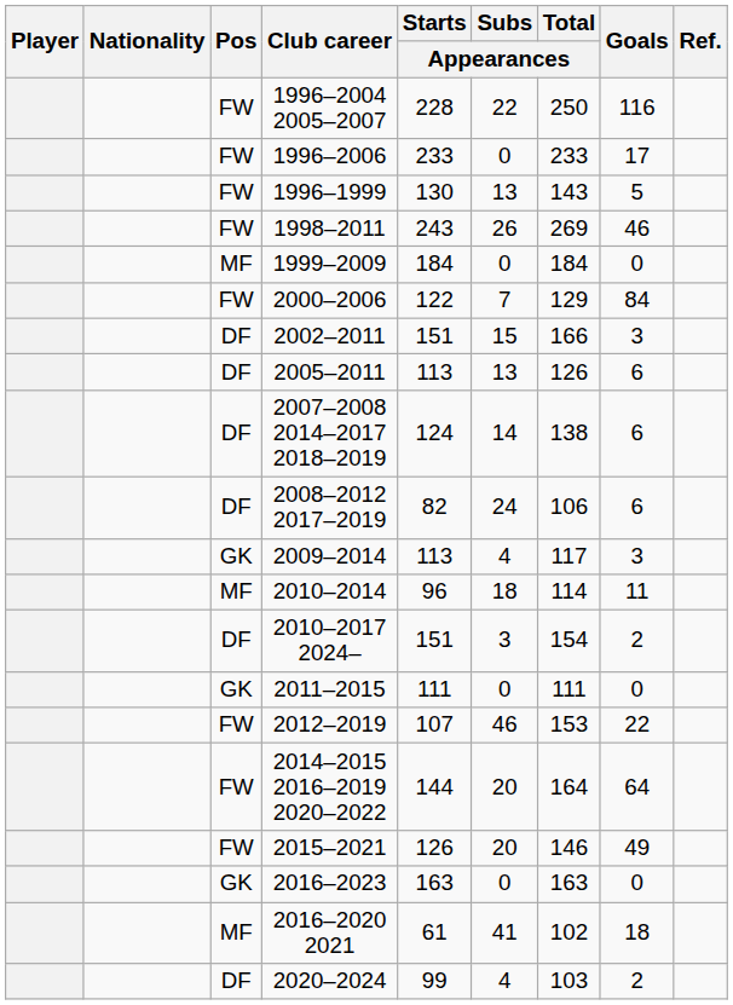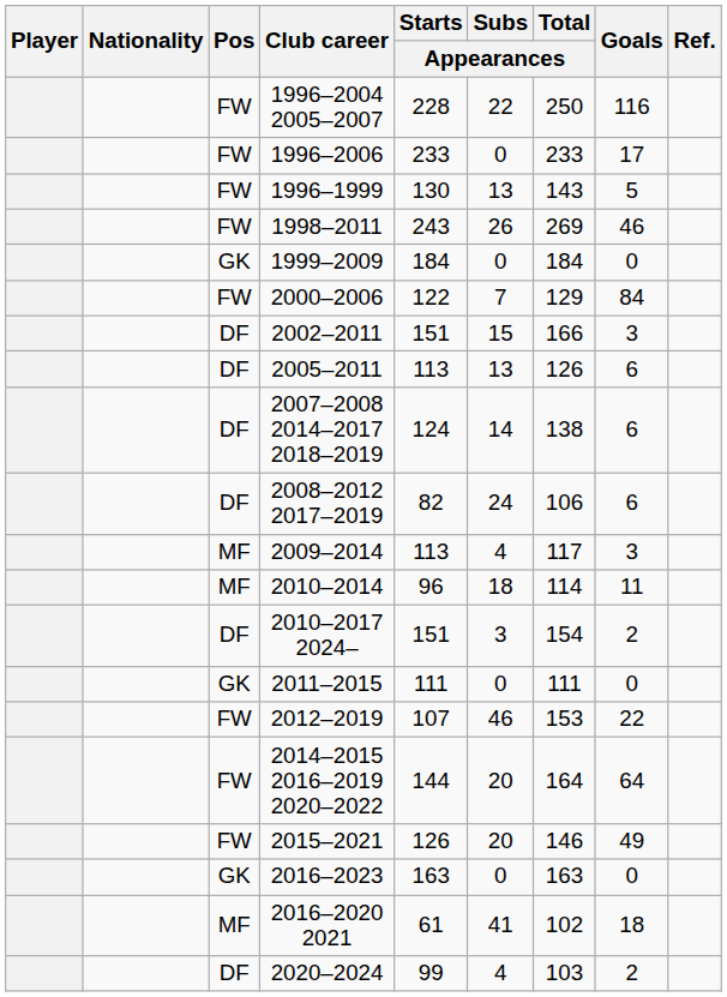 <table class="wikitable sortable plainrowheaders" style="text-align:center;">
 <tr>
 <th scope=col rowspan="2">Player</th>
 <th scope=col rowspan="2">Nationality</th>
 <th scope=col rowspan="2">Pos</th>
 <th scope=col rowspan="2">Club career</th>
 <th scope=col>Starts</th>
 <th scope=col>Subs</th>
 <th scope=col>Total</th>
 <th rowspan="2" scope=col>Goals</th>
 <th scope="col" rowspan="2" class="unsortable">Ref.</th>
 </tr>
 <tr class=unsortable>
 <th scope=col colspan="3">Appearances</th>
 </tr>
 <tr>
 <th scope=row></th>
 <td align="left"></td>
 <td>FW</td>
 <td>1996–2004<br>2005–2007</td>
 <td>228</td>
 <td>22</td>
 <td>250</td>
 <td>116</td>
 <td></td>
 </tr>
 <tr>
 <th scope=row></th>
 <td align="left"></td>
 <td>FW</td>
 <td>1996–2006</td>
 <td>233</td>
 <td>0</td>
 <td>233</td>
 <td>17</td>
 <td></td>
 </tr>
 <tr>
 <th scope=row></th>
 <td align="left"></td>
 <td>FW</td>
 <td>1996–1999</td>
 <td>130</td>
 <td>13</td>
 <td>143</td>
 <td>5</td>
 <td></td>
 </tr>
 <tr>
 <th scope=row></th>
 <td align="left"></td>
 <td>FW</td>
 <td>1998–2011</td>
 <td>243</td>
 <td>26</td>
 <td>269</td>
 <td>46</td>
 <td></td>
 </tr>
 <tr>
 <th scope=row></th>
 <td align="left"></td>
-<td>MF</td>
+<td>GK</td>
 <td>1999–2009</td>
 <td>184</td>
 <td>0</td>
 <td>184</td>
 <td>0</td>
 <td></td>
 </tr>
 <tr>
 <th scope=row></th>
 <td align="left"></td>
 <td>FW</td>
 <td>2000–2006</td>
 <td>122</td>
 <td>7</td>
 <td>129</td>
 <td>84</td>
 <td></td>
 </tr>
 <tr>
 <th scope=row></th>
 <td align="left"></td>
 <td>DF</td>
 <td>2002–2011</td>
 <td>151</td>
 <td>15</td>
 <td>166</td>
 <td>3</td>
 <td></td>
 </tr>
 <tr>
 <th scope=row></th>
 <td align="left"></td>
 <td>DF</td>
 <td>2005–2011</td>
 <td>113</td>
 <td>13</td>
 <td>126</td>
 <td>6</td>
 <td></td>
 </tr>
 <tr>
 <th scope=row></th>
 <td align="left"></td>
 <td>DF</td>
 <td>2007–2008<br>2014–2017<br>2018–2019</td>
 <td>124</td>
 <td>14</td>
 <td>138</td>
 <td>6</td>
 <td></td>
 </tr>
 <tr>
 <th scope=row></th>
 <td align="left"></td>
 <td>DF</td>
 <td>2008–2012<br>2017–2019</td>
 <td>82</td>
 <td>24</td>
 <td>106</td>
 <td>6</td>
 <td></td>
 </tr>
 <tr>
 <th scope=row></th>
 <td align="left"></td>
-<td>GK</td>
+<td>MF</td>
 <td>2009–2014</td>
 <td>113</td>
 <td>4</td>
 <td>117</td>
 <td>3</td>
 <td></td>
 </tr>
 <tr>
 <th scope=row></th>
 <td align="left"></td>
 <td>MF</td>
 <td>2010–2014</td>
 <td>96</td>
 <td>18</td>
 <td>114</td>
 <td>11</td>
 <td></td>
 </tr>
 <tr>
 <th scope=row><strong></strong></th>
 <td align="left"></td>
 <td>DF</td>
 <td>2010–2017<br>2024–</td>
 <td>151</td>
 <td>3</td>
 <td>154</td>
 <td>2</td>
 <td></td>
 </tr>
 <tr>
 <th scope=row></th>
 <td align="left"></td>
 <td>GK</td>
 <td>2011–2015</td>
 <td>111</td>
 <td>0</td>
 <td>111</td>
 <td>0</td>
 <td></td>
 </tr>
 <tr>
 <th scope=row></th>
 <td align="left"></td>
 <td>FW</td>
 <td>2012–2019</td>
 <td>107</td>
 <td>46</td>
 <td>153</td>
 <td>22</td>
 <td></td>
 </tr>
 <tr>
 <th scope=row></th>
 <td align="left"></td>
 <td>FW</td>
 <td>2014–2015<br>2016–2019<br>2020–2022</td>
 <td>144</td>
 <td>20</td>
 <td>164</td>
 <td>64</td>
 <td></td>
 </tr>
 <tr>
 <th scope=row></th>
 <td align="left"></td>
 <td>FW</td>
 <td>2015–2021</td>
 <td>126</td>
 <td>20</td>
 <td>146</td>
 <td>49</td>
 <td></td>
 </tr>
 <tr>
 <th scope=row></th>
 <td align="left"></td>
 <td>GK</td>
 <td>2016–2023</td>
 <td>163</td>
 <td>0</td>
 <td>163</td>
 <td>0</td>
 <td></td>
 </tr>
 <tr>
 <th scope=row></th>
 <td align="left"></td>
 <td>MF</td>
 <td>2016–2020<br>2021</td>
 <td>61</td>
 <td>41</td>
 <td>102</td>
 <td>18</td>
 <td></td>
 </tr>
 <tr>
 <th scope=row></th>
 <td align="left"></td>
 <td>DF</td>
 <td>2020–2024</td>
 <td>99</td>
 <td>4</td>
 <td>103</td>
 <td>2</td>
 <td></td>
 </tr>
 </table>
